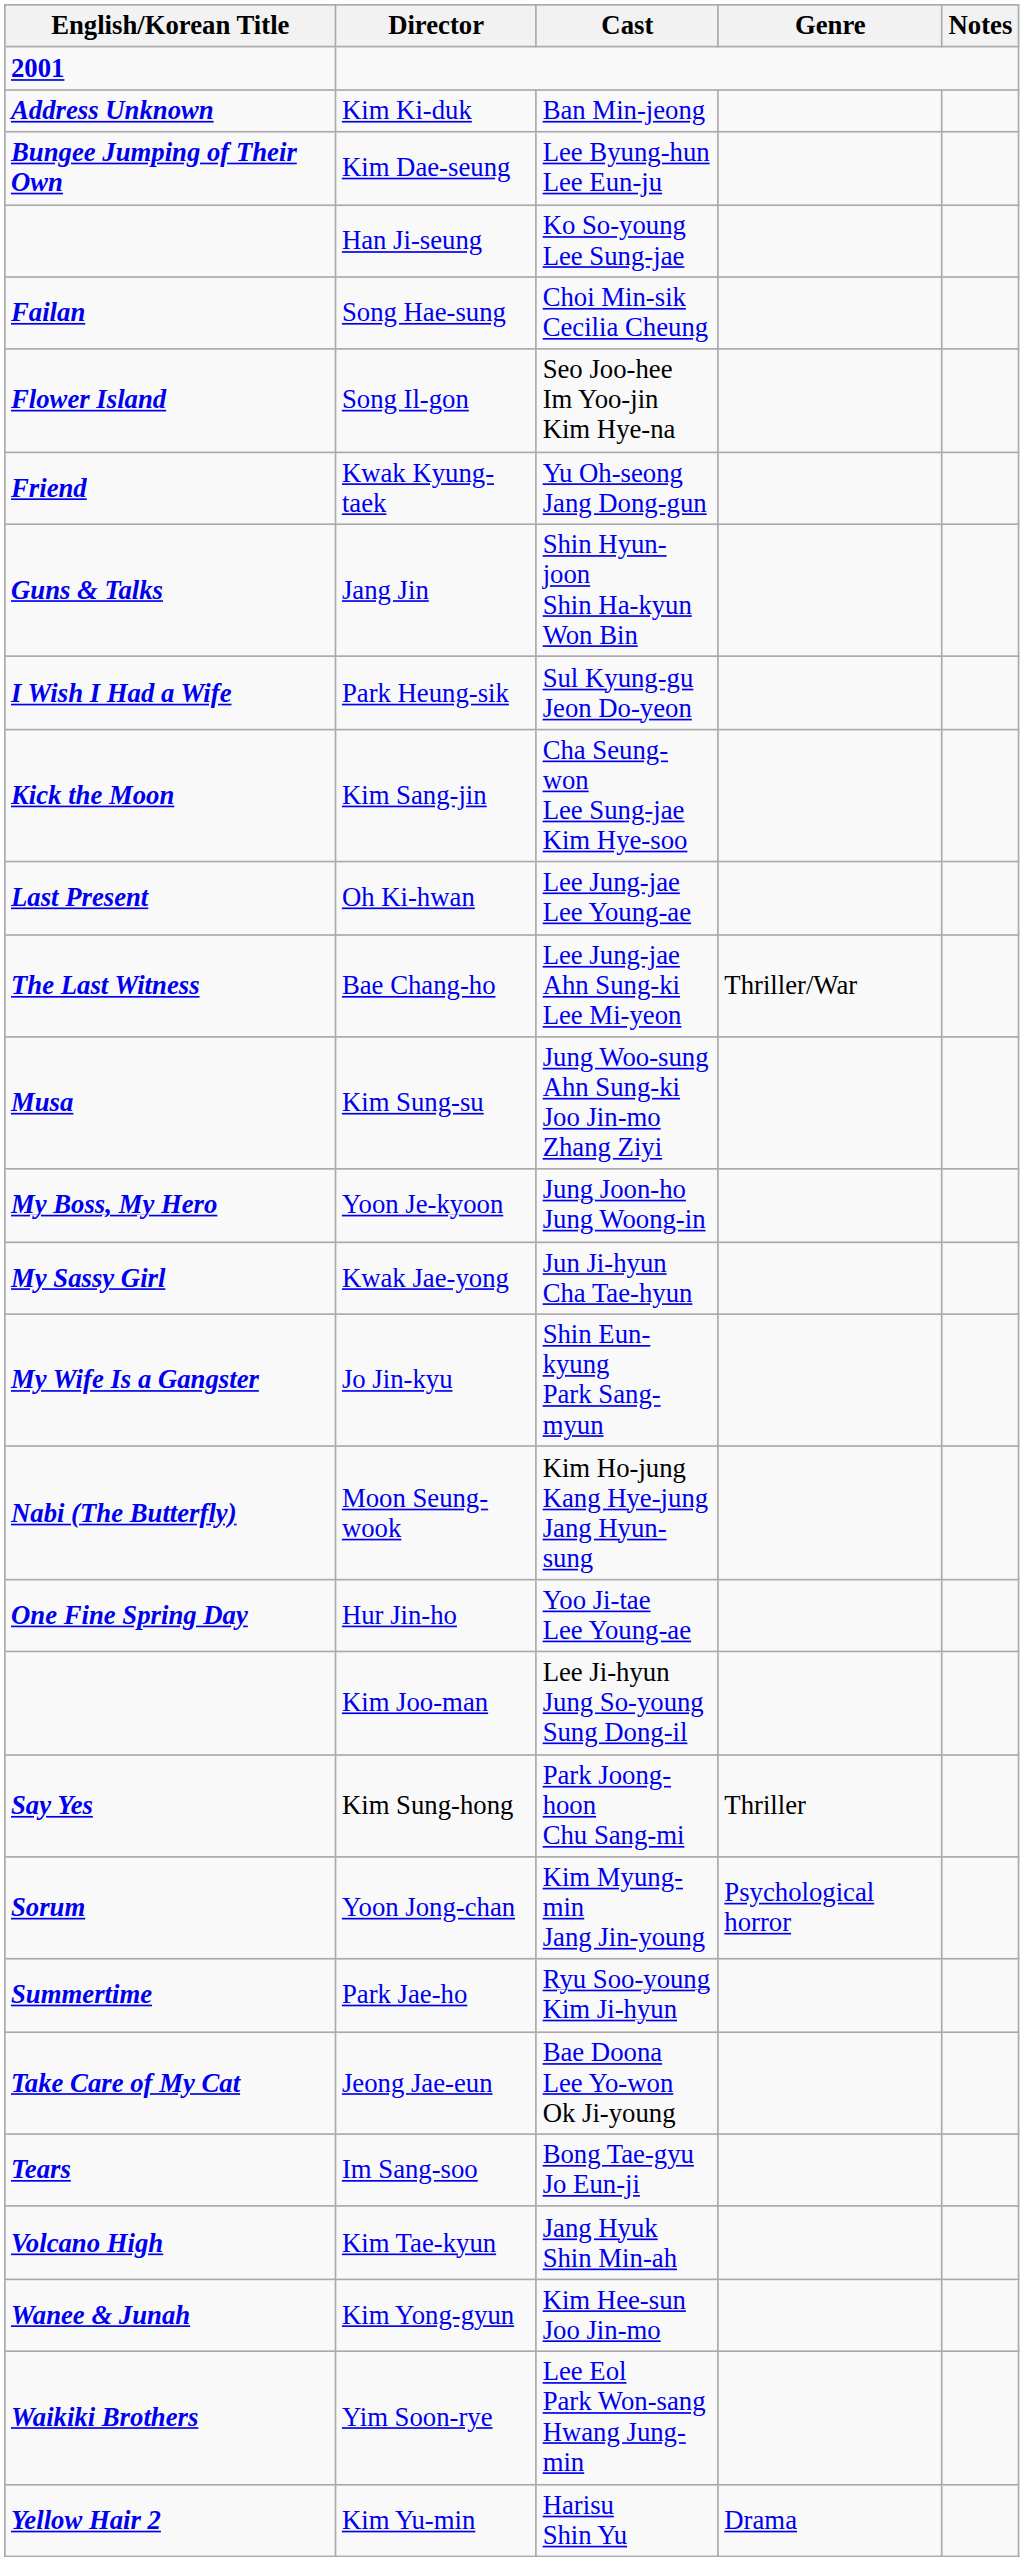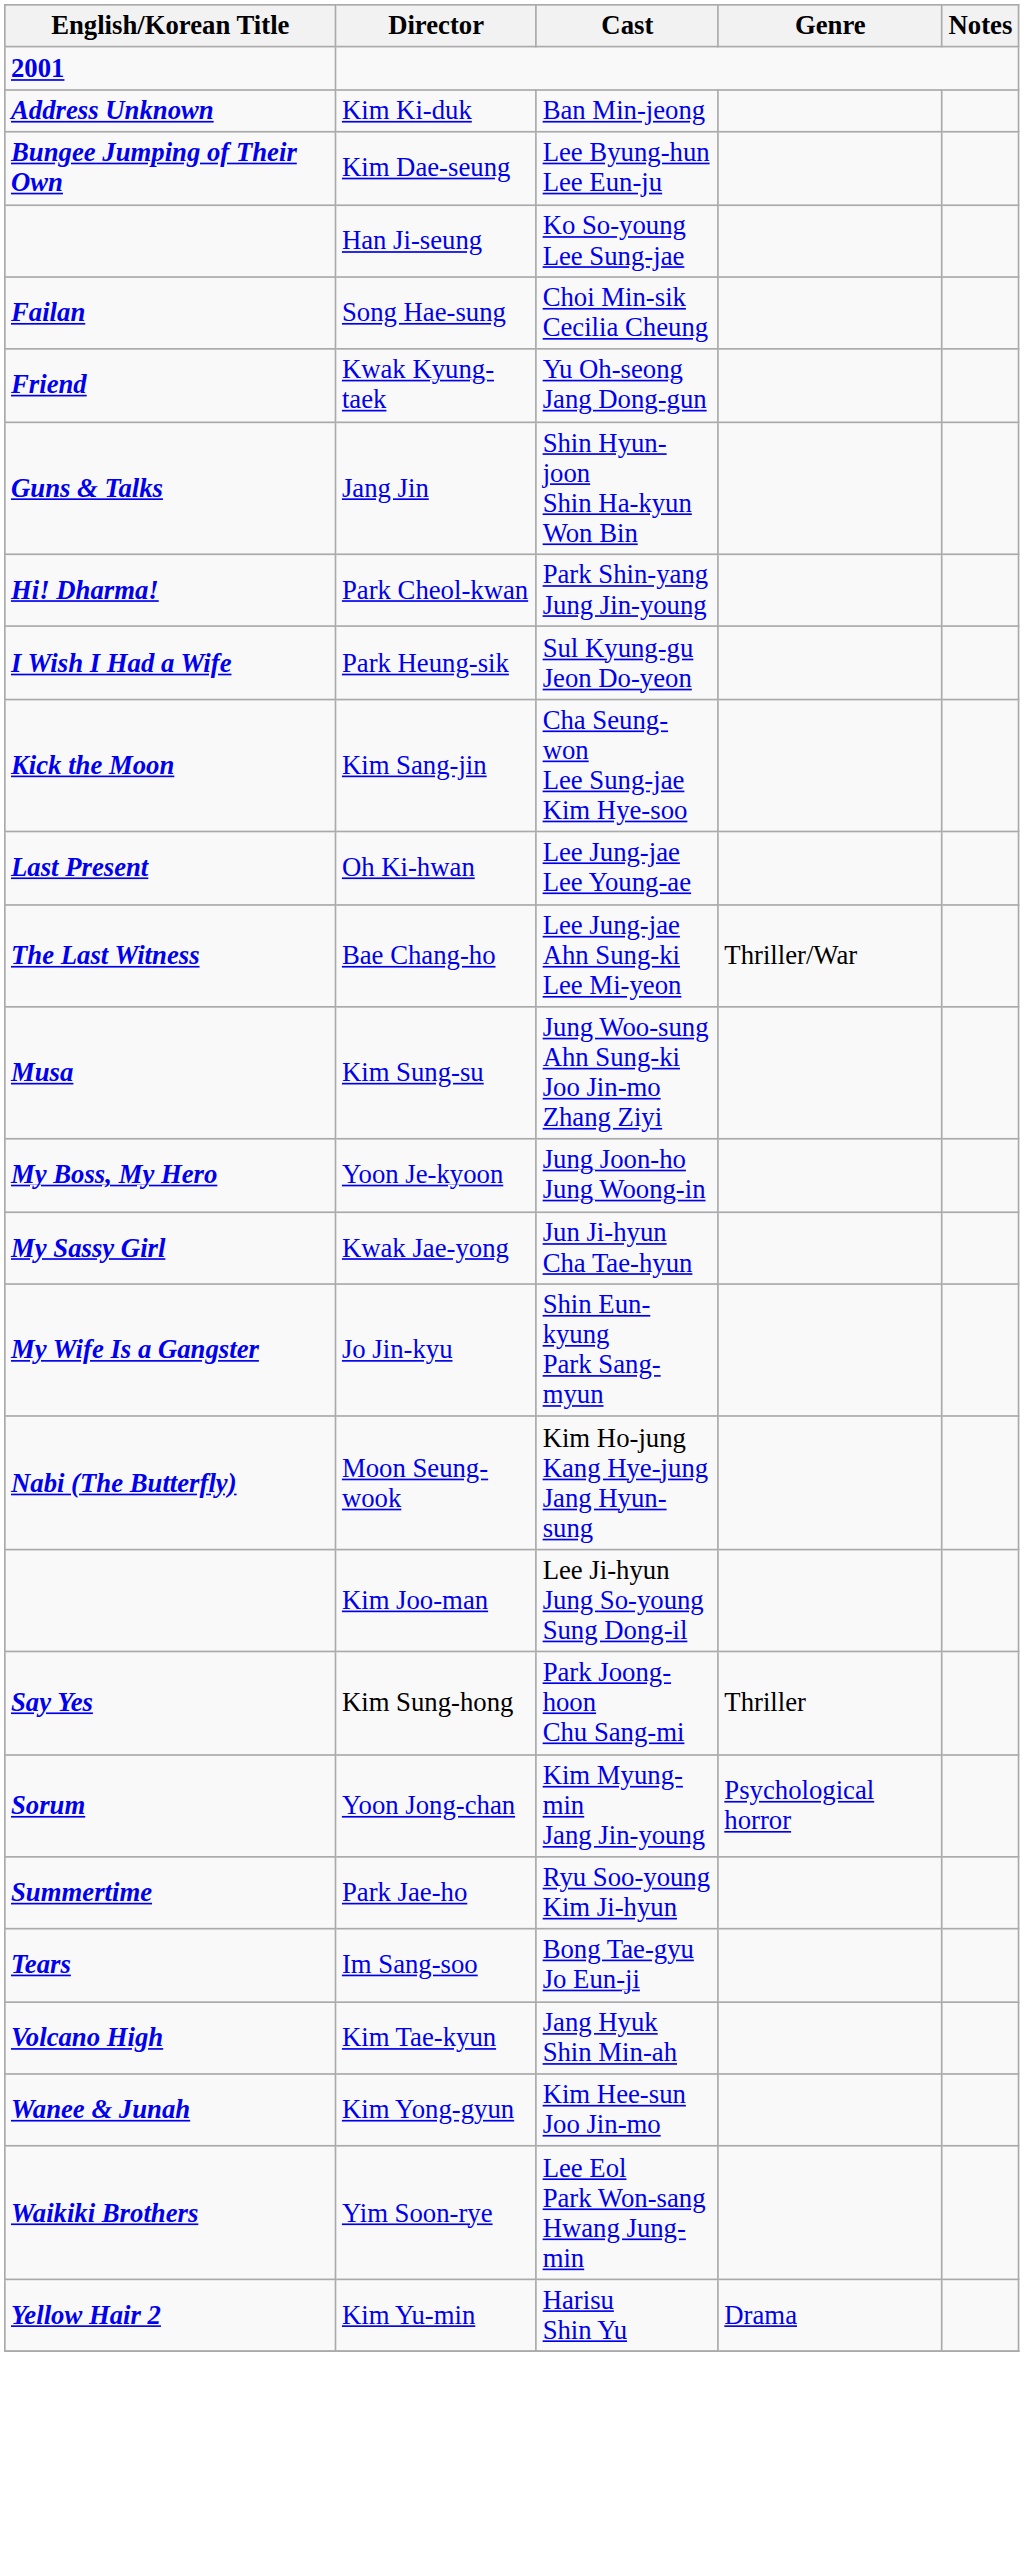 <table class="wikitable">
 <tr>
 <th>English/Korean Title</th>
 <th>Director</th>
 <th>Cast</th>
 <th>Genre</th>
 <th>Notes</th>
 </tr>
 <tr>
 <td><strong><a href='#'>2001</a></strong></td>
 </tr>
 <tr>
 <td><strong><em><a href='#'>Address Unknown</a></em></strong></td>
 <td><a href='#'>Kim Ki-duk</a></td>
 <td><a href='#'>Ban Min-jeong</a></td>
 <td></td>
 <td></td>
 </tr>
 <tr>
 <td><strong><em><a href='#'>Bungee Jumping of Their Own</a></em></strong></td>
 <td><a href='#'>Kim Dae-seung</a></td>
 <td><a href='#'>Lee Byung-hun</a><br><a href='#'>Lee Eun-ju</a></td>
 <td></td>
 <td></td>
 </tr>
 <tr>
 <td><strong><em></em></strong></td>
 <td><a href='#'>Han Ji-seung</a></td>
 <td><a href='#'>Ko So-young</a><br><a href='#'>Lee Sung-jae</a></td>
 <td></td>
 <td></td>
 </tr>
 <tr>
 <td><strong><em><a href='#'>Failan</a></em></strong></td>
 <td><a href='#'>Song Hae-sung</a></td>
 <td><a href='#'>Choi Min-sik</a><br><a href='#'>Cecilia Cheung</a></td>
 <td></td>
 <td></td>
 </tr>
 <tr>
-<td><strong><em><a href='#'>Flower Island</a></em></strong></td>
-<td><a href='#'>Song Il-gon</a></td>
-<td>Seo Joo-hee<br>Im Yoo-jin<br>Kim Hye-na</td>
-<td></td>
-<td></td>
-</tr>
-<tr>
 <td><strong><em><a href='#'>Friend</a></em></strong></td>
 <td><a href='#'>Kwak Kyung-taek</a></td>
 <td><a href='#'>Yu Oh-seong</a><br><a href='#'>Jang Dong-gun</a></td>
 <td></td>
 <td></td>
 </tr>
 <tr>
 <td><strong><em><a href='#'>Guns & Talks</a></em></strong></td>
 <td><a href='#'>Jang Jin</a></td>
 <td><a href='#'>Shin Hyun-joon</a><br><a href='#'>Shin Ha-kyun</a><br><a href='#'>Won Bin</a></td>
+<td></td>
+<td></td>
+</tr>
+<tr>
+<td><strong><em><a href='#'>Hi! Dharma!</a></em></strong></td>
+<td><a href='#'>Park Cheol-kwan</a></td>
+<td><a href='#'>Park Shin-yang</a><br><a href='#'>Jung Jin-young</a></td>
 <td></td>
 <td></td>
 </tr>
 <tr>
 <td><strong><em><a href='#'>I Wish I Had a Wife</a></em></strong></td>
 <td><a href='#'>Park Heung-sik</a></td>
 <td><a href='#'>Sul Kyung-gu</a><br><a href='#'>Jeon Do-yeon</a></td>
 <td></td>
 <td></td>
 </tr>
 <tr>
 <td><strong><em><a href='#'>Kick the Moon</a></em></strong></td>
 <td><a href='#'>Kim Sang-jin</a></td>
 <td><a href='#'>Cha Seung-won</a><br><a href='#'>Lee Sung-jae</a><br><a href='#'>Kim Hye-soo</a></td>
 <td></td>
 <td></td>
 </tr>
 <tr>
 <td><strong><em><a href='#'>Last Present</a></em></strong></td>
 <td><a href='#'>Oh Ki-hwan</a></td>
 <td><a href='#'>Lee Jung-jae</a><br><a href='#'>Lee Young-ae</a></td>
 <td></td>
 <td></td>
 </tr>
 <tr>
 <td><strong><em><a href='#'>The Last Witness</a></em></strong></td>
 <td><a href='#'>Bae Chang-ho</a></td>
 <td><a href='#'>Lee Jung-jae</a><br><a href='#'>Ahn Sung-ki</a><br><a href='#'>Lee Mi-yeon</a></td>
 <td>Thriller/War</td>
 <td></td>
 </tr>
 <tr>
 <td><strong><em><a href='#'>Musa</a></em></strong></td>
 <td><a href='#'>Kim Sung-su</a></td>
 <td><a href='#'>Jung Woo-sung</a><br><a href='#'>Ahn Sung-ki</a><br><a href='#'>Joo Jin-mo</a><br><a href='#'>Zhang Ziyi</a></td>
 <td></td>
 <td></td>
 </tr>
 <tr>
 <td><strong><em><a href='#'>My Boss, My Hero</a></em></strong></td>
 <td><a href='#'>Yoon Je-kyoon</a></td>
 <td><a href='#'>Jung Joon-ho</a><br><a href='#'>Jung Woong-in</a></td>
 <td></td>
 <td></td>
 </tr>
 <tr>
 <td><strong><em><a href='#'>My Sassy Girl</a></em></strong></td>
 <td><a href='#'>Kwak Jae-yong</a></td>
 <td><a href='#'>Jun Ji-hyun</a><br><a href='#'>Cha Tae-hyun</a></td>
 <td></td>
 <td></td>
 </tr>
 <tr>
 <td><strong><em><a href='#'>My Wife Is a Gangster</a></em></strong></td>
 <td><a href='#'>Jo Jin-kyu</a></td>
 <td><a href='#'>Shin Eun-kyung</a><br><a href='#'>Park Sang-myun</a></td>
 <td></td>
 <td></td>
 </tr>
 <tr>
 <td><strong><em><a href='#'>Nabi (The Butterfly)</a></em></strong></td>
 <td><a href='#'>Moon Seung-wook</a></td>
 <td>Kim Ho-jung<br><a href='#'>Kang Hye-jung</a><br><a href='#'>Jang Hyun-sung</a></td>
 <td></td>
 <td></td>
 </tr>
 <tr>
-<td><strong><em><a href='#'>One Fine Spring Day</a></em></strong></td>
-<td><a href='#'>Hur Jin-ho</a></td>
-<td><a href='#'>Yoo Ji-tae</a><br><a href='#'>Lee Young-ae</a></td>
-<td></td>
-<td></td>
-</tr>
-<tr>
 <td><strong><em></em></strong></td>
 <td><a href='#'>Kim Joo-man</a></td>
 <td>Lee Ji-hyun<br><a href='#'>Jung So-young</a><br><a href='#'>Sung Dong-il</a></td>
 <td></td>
 <td></td>
 </tr>
 <tr>
 <td><strong><em><a href='#'>Say Yes</a></em></strong></td>
 <td>Kim Sung-hong</td>
 <td><a href='#'>Park Joong-hoon</a><br><a href='#'>Chu Sang-mi</a></td>
 <td>Thriller</td>
 <td></td>
 </tr>
 <tr>
 <td><strong><em><a href='#'>Sorum</a></em></strong></td>
 <td><a href='#'>Yoon Jong-chan</a></td>
 <td><a href='#'>Kim Myung-min</a><br><a href='#'>Jang Jin-young</a></td>
 <td><a href='#'>Psychological horror</a></td>
 <td></td>
 </tr>
 <tr>
 <td><strong><em><a href='#'>Summertime</a></em></strong></td>
 <td><a href='#'>Park Jae-ho</a></td>
 <td><a href='#'>Ryu Soo-young</a><br><a href='#'>Kim Ji-hyun</a></td>
-<td></td>
-<td></td>
-</tr>
-<tr>
-<td><strong><em><a href='#'>Take Care of My Cat</a></em></strong></td>
-<td><a href='#'>Jeong Jae-eun</a></td>
-<td><a href='#'>Bae Doona</a><br><a href='#'>Lee Yo-won</a><br>Ok Ji-young</td>
 <td></td>
 <td></td>
 </tr>
 <tr>
 <td><strong><em><a href='#'>Tears</a></em></strong></td>
 <td><a href='#'>Im Sang-soo</a></td>
 <td><a href='#'>Bong Tae-gyu</a><br><a href='#'>Jo Eun-ji</a></td>
 <td></td>
 <td></td>
 </tr>
 <tr>
 <td><strong><em><a href='#'>Volcano High</a></em></strong></td>
 <td><a href='#'>Kim Tae-kyun</a></td>
 <td><a href='#'>Jang Hyuk</a><br><a href='#'>Shin Min-ah</a></td>
 <td></td>
 <td></td>
 </tr>
 <tr>
 <td><strong><em><a href='#'>Wanee & Junah</a></em></strong></td>
 <td><a href='#'>Kim Yong-gyun</a></td>
 <td><a href='#'>Kim Hee-sun</a><br><a href='#'>Joo Jin-mo</a></td>
 <td></td>
 <td></td>
 </tr>
 <tr>
 <td><strong><em><a href='#'>Waikiki Brothers</a></em></strong></td>
 <td><a href='#'>Yim Soon-rye</a></td>
 <td><a href='#'>Lee Eol</a><br><a href='#'>Park Won-sang</a><br><a href='#'>Hwang Jung-min</a></td>
 <td></td>
 <td></td>
 </tr>
 <tr>
 <td><strong><em><a href='#'>Yellow Hair 2</a></em></strong></td>
 <td><a href='#'>Kim Yu-min</a></td>
 <td><a href='#'>Harisu</a><br><a href='#'>Shin Yu</a></td>
 <td><a href='#'>Drama</a></td>
 <td></td>
 </tr>
 <tr>
 </tr>
 </table>
